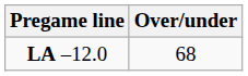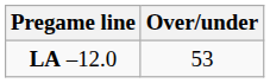 <table class="wikitable">
 <tr align="center">
 <th style=>Pregame line</th>
 <th style=>Over/under</th>
 </tr>
 <tr align="center">
 <td><strong>LA</strong> –12.0</td>
-<td>68</td>
+<td>53</td>
 </tr>
 </table>
